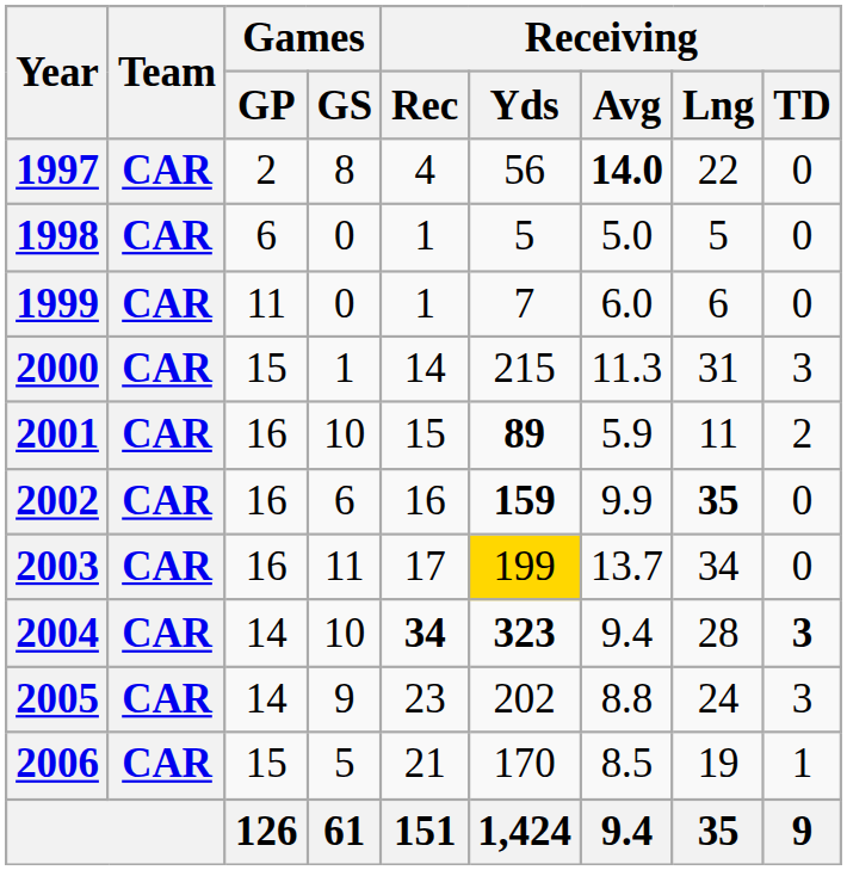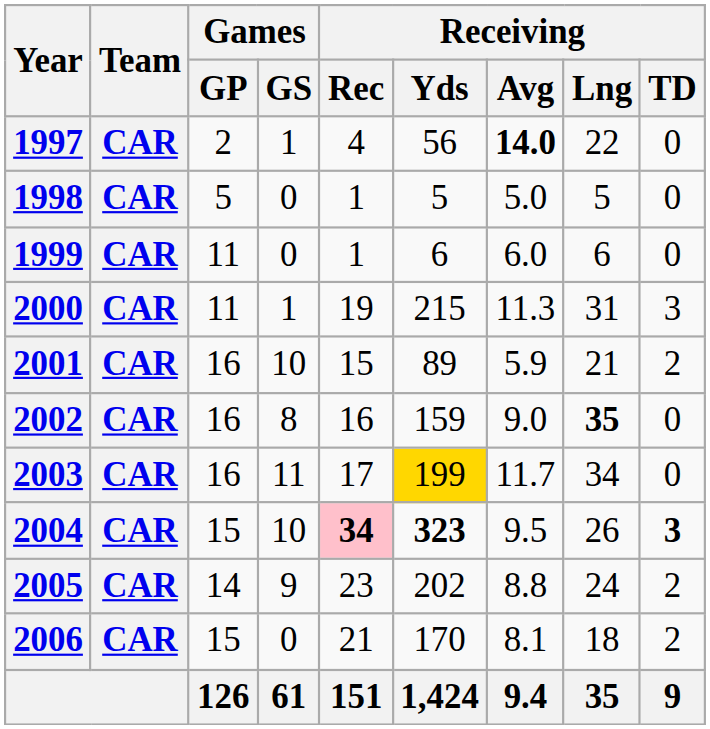 <table class="wikitable" style="text-align:center">
 <tr>
 <th rowspan="2">Year</th>
 <th rowspan="2">Team</th>
 <th colspan="2">Games</th>
 <th colspan="5">Receiving</th>
 </tr>
 <tr>
 <th>GP</th>
 <th>GS</th>
 <th>Rec</th>
 <th>Yds</th>
 <th>Avg</th>
 <th>Lng</th>
 <th>TD</th>
 </tr>
 <tr>
 <th><a href='#'>1997</a></th>
 <th><a href='#'>CAR</a></th>
 <td>2</td>
-<td>8</td>
+<td>1</td>
 <td>4</td>
 <td>56</td>
 <td><strong>14.0</strong></td>
 <td>22</td>
 <td>0</td>
 </tr>
 <tr>
 <th><a href='#'>1998</a></th>
 <th><a href='#'>CAR</a></th>
-<td>6</td>
+<td>5</td>
 <td>0</td>
 <td>1</td>
 <td>5</td>
 <td>5.0</td>
 <td>5</td>
 <td>0</td>
 </tr>
 <tr>
 <th><a href='#'>1999</a></th>
 <th><a href='#'>CAR</a></th>
 <td>11</td>
 <td>0</td>
 <td>1</td>
-<td>7</td>
+<td>6</td>
 <td>6.0</td>
 <td>6</td>
 <td>0</td>
 </tr>
 <tr>
 <th><a href='#'>2000</a></th>
 <th><a href='#'>CAR</a></th>
-<td>15</td>
+<td>11</td>
 <td>1</td>
-<td>14</td>
+<td>19</td>
 <td>215</td>
 <td>11.3</td>
 <td>31</td>
 <td>3</td>
 </tr>
 <tr>
 <th><a href='#'>2001</a></th>
 <th><a href='#'>CAR</a></th>
 <td>16</td>
 <td>10</td>
 <td>15</td>
-<td><strong>89</strong></td>
+<td>89</td>
 <td>5.9</td>
-<td>11</td>
+<td>21</td>
 <td>2</td>
 </tr>
 <tr>
 <th><a href='#'>2002</a></th>
 <th><a href='#'>CAR</a></th>
 <td>16</td>
-<td>6</td>
+<td>8</td>
 <td>16</td>
-<td><strong>159</strong></td>
-<td>9.9</td>
+<td>159</td>
+<td>9.0</td>
 <td><strong>35</strong></td>
 <td>0</td>
 </tr>
 <tr>
 <th><a href='#'>2003</a></th>
 <th><a href='#'>CAR</a></th>
 <td>16</td>
 <td>11</td>
 <td>17</td>
 <td style="background: gold;">199</td>
-<td>13.7</td>
+<td>11.7</td>
 <td>34</td>
 <td>0</td>
 </tr>
 <tr>
 <th><a href='#'>2004</a></th>
 <th><a href='#'>CAR</a></th>
-<td>14</td>
+<td>15</td>
 <td>10</td>
-<td><strong>34</strong></td>
+<td style="background: pink;"><strong>34</strong></td>
 <td><strong>323</strong></td>
-<td>9.4</td>
-<td>28</td>
+<td>9.5</td>
+<td>26</td>
 <td><strong>3</strong></td>
 </tr>
 <tr>
 <th><a href='#'>2005</a></th>
 <th><a href='#'>CAR</a></th>
 <td>14</td>
 <td>9</td>
 <td>23</td>
 <td>202</td>
 <td>8.8</td>
 <td>24</td>
-<td>3</td>
+<td>2</td>
 </tr>
 <tr>
 <th><a href='#'>2006</a></th>
 <th><a href='#'>CAR</a></th>
 <td>15</td>
-<td>5</td>
+<td>0</td>
 <td>21</td>
 <td>170</td>
-<td>8.5</td>
-<td>19</td>
-<td>1</td>
+<td>8.1</td>
+<td>18</td>
+<td>2</td>
 </tr>
 <tr>
 <th colspan="2"></th>
 <th>126</th>
 <th>61</th>
 <th>151</th>
 <th>1,424</th>
 <th>9.4</th>
 <th>35</th>
 <th>9</th>
 </tr>
 </table>
